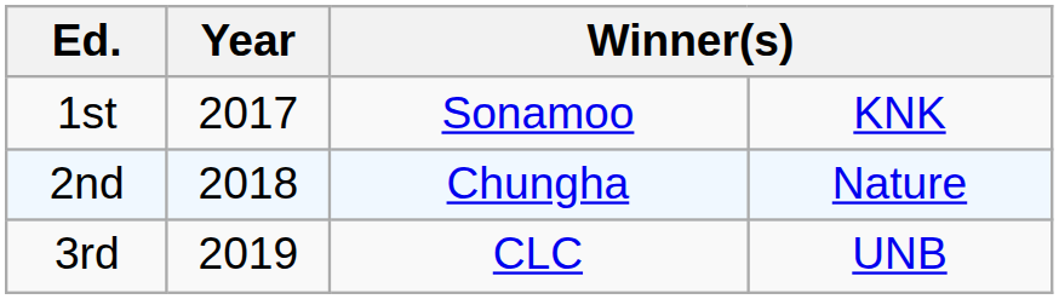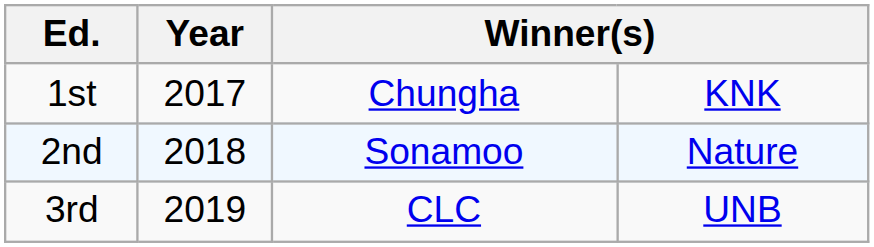 <table class="wikitable" style="text-align:center">
 <tr>
 <th width="50">Ed.</th>
 <th width="50">Year</th>
 <th colspan="2" width="250">Winner(s)</th>
 </tr>
 <tr>
 <td>1st</td>
 <td>2017</td>
-<td><a href='#'>Sonamoo</a></td>
+<td><a href='#'>Chungha</a></td>
 <td><a href='#'>KNK</a></td>
 </tr>
 <tr style="background:#f0f8ff;">
 <td>2nd</td>
 <td>2018</td>
-<td><a href='#'>Chungha</a></td>
+<td><a href='#'>Sonamoo</a></td>
 <td><a href='#'>Nature</a></td>
 </tr>
 <tr>
 <td>3rd</td>
 <td>2019</td>
 <td><a href='#'>CLC</a></td>
 <td><a href='#'>UNB</a></td>
 </tr>
 </table>
